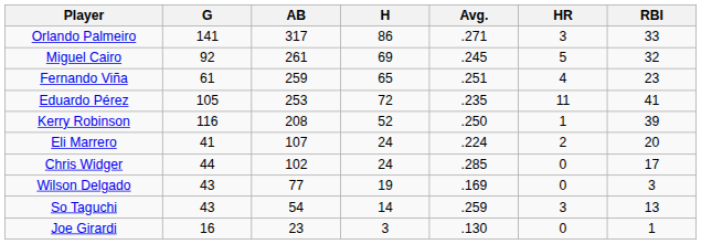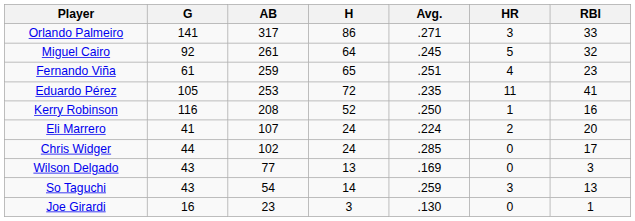 <table class="wikitable sortable">
 <tr>
 <th bgcolor="#DDDDFF" width="16%">Player</th>
 <th bgcolor="#DDDDFF" width="9%">G</th>
 <th bgcolor="#DDDDFF" width="9%">AB</th>
 <th bgcolor="#DDDDFF" width="9%">H</th>
 <th bgcolor="#DDDDFF" width="9%">Avg.</th>
 <th bgcolor="#DDDDFF" width="9%">HR</th>
 <th bgcolor="#DDDDFF" width="9%">RBI</th>
 </tr>
 <tr align="center">
 <td><a href='#'>Orlando Palmeiro</a></td>
 <td>141</td>
 <td>317</td>
 <td>86</td>
 <td>.271</td>
 <td>3</td>
 <td>33</td>
 </tr>
 <tr align=center>
 <td><a href='#'>Miguel Cairo</a></td>
 <td>92</td>
 <td>261</td>
-<td>69</td>
+<td>64</td>
 <td>.245</td>
 <td>5</td>
 <td>32</td>
 </tr>
 <tr align=center>
 <td><a href='#'>Fernando Viña</a></td>
 <td>61</td>
 <td>259</td>
 <td>65</td>
 <td>.251</td>
 <td>4</td>
 <td>23</td>
 </tr>
 <tr align=center>
 <td><a href='#'>Eduardo Pérez</a></td>
 <td>105</td>
 <td>253</td>
 <td>72</td>
 <td>.235</td>
 <td>11</td>
 <td>41</td>
 </tr>
 <tr align=center>
 <td><a href='#'>Kerry Robinson</a></td>
 <td>116</td>
 <td>208</td>
 <td>52</td>
 <td>.250</td>
 <td>1</td>
-<td>39</td>
+<td>16</td>
 </tr>
 <tr align=center>
 <td><a href='#'>Eli Marrero</a></td>
 <td>41</td>
 <td>107</td>
 <td>24</td>
 <td>.224</td>
 <td>2</td>
 <td>20</td>
 </tr>
 <tr align=center>
 <td><a href='#'>Chris Widger</a></td>
 <td>44</td>
 <td>102</td>
 <td>24</td>
 <td>.285</td>
 <td>0</td>
 <td>17</td>
 </tr>
 <tr align=center>
 <td><a href='#'>Wilson Delgado</a></td>
 <td>43</td>
 <td>77</td>
-<td>19</td>
+<td>13</td>
 <td>.169</td>
 <td>0</td>
 <td>3</td>
 </tr>
 <tr align=center>
 <td><a href='#'>So Taguchi</a></td>
 <td>43</td>
 <td>54</td>
 <td>14</td>
 <td>.259</td>
 <td>3</td>
 <td>13</td>
 </tr>
 <tr align=center>
 <td><a href='#'>Joe Girardi</a></td>
 <td>16</td>
 <td>23</td>
 <td>3</td>
 <td>.130</td>
 <td>0</td>
 <td>1</td>
 </tr>
 </table>
